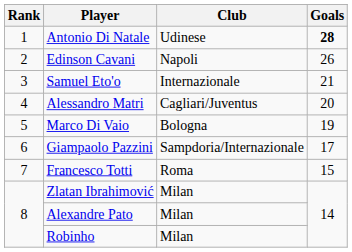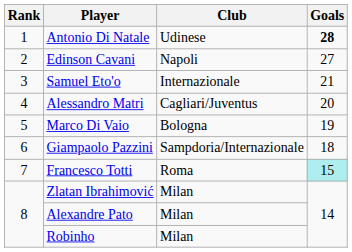 <table class="wikitable">
 <tr>
 <th>Rank</th>
 <th>Player</th>
 <th>Club</th>
 <th>Goals</th>
 </tr>
 <tr>
 <td align=center>1</td>
 <td> <a href='#'>Antonio Di Natale</a></td>
 <td>Udinese</td>
 <td align=center><strong>28</strong></td>
 </tr>
 <tr>
 <td align=center>2</td>
 <td> <a href='#'>Edinson Cavani</a></td>
 <td>Napoli</td>
-<td align=center>26</td>
+<td align=center>27</td>
 </tr>
 <tr>
 <td align=center>3</td>
 <td> <a href='#'>Samuel Eto'o</a></td>
 <td>Internazionale</td>
 <td align=center>21</td>
 </tr>
 <tr>
 <td align=center>4</td>
 <td> <a href='#'>Alessandro Matri</a></td>
 <td>Cagliari/Juventus</td>
 <td align="center">20</td>
 </tr>
 <tr>
 <td align=center>5</td>
 <td> <a href='#'>Marco Di Vaio</a></td>
 <td>Bologna</td>
 <td align=center>19</td>
 </tr>
 <tr>
 <td align=center>6</td>
 <td> <a href='#'>Giampaolo Pazzini</a></td>
 <td>Sampdoria/Internazionale</td>
-<td align="center">17</td>
+<td align="center">18</td>
 </tr>
 <tr>
 <td align=center>7</td>
 <td> <a href='#'>Francesco Totti</a></td>
 <td>Roma</td>
-<td align=center>15</td>
+<td align=center style="background: paleturquoise;">15</td>
 </tr>
 <tr>
 <td style="text-align:center;" rowspan="3">8</td>
 <td> <a href='#'>Zlatan Ibrahimović</a></td>
 <td>Milan</td>
 <td rowspan="3" align="center">14</td>
 </tr>
 <tr>
 <td> <a href='#'>Alexandre Pato</a></td>
 <td>Milan</td>
 </tr>
 <tr>
 <td> <a href='#'>Robinho</a></td>
 <td>Milan</td>
 </tr>
 </table>
